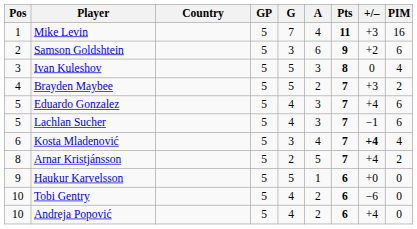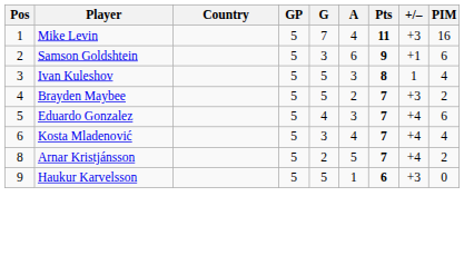 <table class="wikitable sortable" style="text-align: center;">
 <tr>
 <th width=30>Pos</th>
 <th width=165>Player</th>
 <th width=125>Country</th>
 <th width=30>GP</th>
 <th width=30>G</th>
 <th width=30>A</th>
 <th width=30>Pts</th>
 <th width=30>+/–</th>
 <th width=30>PIM</th>
 </tr>
 <tr>
 <td>1</td>
 <td align=left><a href='#'>Mike Levin</a></td>
 <td align=left></td>
 <td>5</td>
 <td>7</td>
 <td>4</td>
 <td><strong>11</strong></td>
 <td>+3</td>
 <td>16</td>
 </tr>
 <tr>
 <td>2</td>
 <td align=left><a href='#'>Samson Goldshtein</a></td>
 <td align=left></td>
 <td>5</td>
 <td>3</td>
 <td>6</td>
 <td><strong>9</strong></td>
-<td>+2</td>
+<td>+1</td>
 <td>6</td>
 </tr>
 <tr>
 <td>3</td>
 <td align=left><a href='#'>Ivan Kuleshov</a></td>
 <td align=left></td>
 <td>5</td>
 <td>5</td>
 <td>3</td>
 <td><strong>8</strong></td>
-<td>0</td>
+<td>1</td>
 <td>4</td>
 </tr>
 <tr>
 <td>4</td>
 <td align=left><a href='#'>Brayden Maybee</a></td>
 <td align=left></td>
 <td>5</td>
 <td>5</td>
 <td>2</td>
 <td><strong>7</strong></td>
 <td>+3</td>
 <td>2</td>
 </tr>
 <tr>
 <td>5</td>
 <td align=left><a href='#'>Eduardo Gonzalez</a></td>
 <td align=left></td>
 <td>5</td>
 <td>4</td>
 <td>3</td>
 <td><strong>7</strong></td>
 <td>+4</td>
 <td>6</td>
 </tr>
 <tr>
-<td>5</td>
-<td align=left><a href='#'>Lachlan Sucher</a></td>
-<td align=left></td>
-<td>5</td>
-<td>4</td>
-<td>3</td>
-<td><strong>7</strong></td>
-<td>−1</td>
-<td>6</td>
-</tr>
-<tr>
 <td>6</td>
 <td align=left><a href='#'>Kosta Mladenović</a></td>
 <td align=left></td>
 <td>5</td>
 <td>3</td>
 <td>4</td>
 <td><strong>7</strong></td>
-<td><strong>+4</strong></td>
+<td>+4</td>
 <td>4</td>
 </tr>
 <tr>
 <td>8</td>
 <td align=left><a href='#'>Arnar Kristjánsson</a></td>
 <td align=left></td>
 <td>5</td>
 <td>2</td>
 <td>5</td>
 <td><strong>7</strong></td>
 <td>+4</td>
 <td>2</td>
 </tr>
 <tr>
 <td>9</td>
 <td align=left><a href='#'>Haukur Karvelsson</a></td>
 <td align=left></td>
 <td>5</td>
 <td>5</td>
 <td>1</td>
 <td><strong>6</strong></td>
-<td>+0</td>
-<td>0</td>
-</tr>
-<tr>
-<td>10</td>
-<td align=left><a href='#'>Tobi Gentry</a></td>
-<td align=left></td>
-<td>5</td>
-<td>4</td>
-<td>2</td>
-<td><strong>6</strong></td>
-<td>−6</td>
-<td>0</td>
-</tr>
-<tr>
-<td>10</td>
-<td align=left><a href='#'>Andreja Popović</a></td>
-<td align=left></td>
-<td>5</td>
-<td>4</td>
-<td>2</td>
-<td><strong>6</strong></td>
-<td>+4</td>
+<td>+3</td>
 <td>0</td>
 </tr>
 </table>
